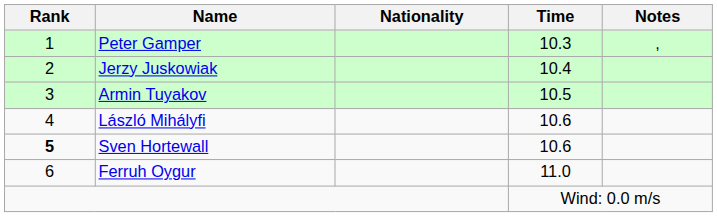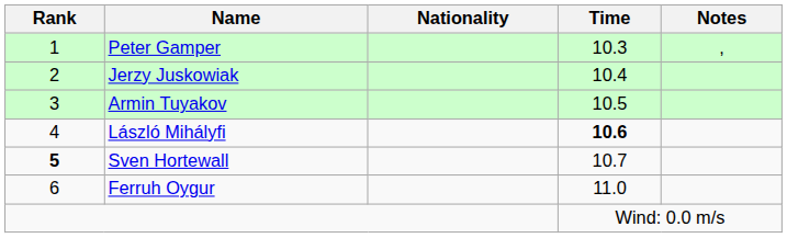 <table class="wikitable sortable" style="text-align:center;width: 55%">
 <tr>
 <th>Rank</th>
 <th>Name</th>
 <th>Nationality</th>
 <th>Time</th>
 <th>Notes</th>
 </tr>
 <tr bgcolor=ccffcc>
 <td>1</td>
 <td align=left><a href='#'>Peter Gamper</a></td>
 <td align=left></td>
 <td>10.3</td>
 <td>, </td>
 </tr>
 <tr bgcolor=ccffcc>
 <td>2</td>
 <td align=left><a href='#'>Jerzy Juskowiak</a></td>
 <td align=left></td>
 <td>10.4</td>
 <td></td>
 </tr>
 <tr bgcolor=ccffcc>
 <td>3</td>
 <td align=left><a href='#'>Armin Tuyakov</a></td>
 <td align=left></td>
 <td>10.5</td>
 <td></td>
 </tr>
 <tr>
 <td>4</td>
 <td align=left><a href='#'>László Mihályfi</a></td>
 <td align=left></td>
-<td>10.6</td>
+<td><strong>10.6</strong></td>
 <td></td>
 </tr>
 <tr>
 <td><strong>5</strong></td>
 <td align=left><a href='#'>Sven Hortewall</a></td>
 <td align=left></td>
-<td>10.6</td>
+<td>10.7</td>
 <td></td>
 </tr>
 <tr>
 <td>6</td>
 <td align=left><a href='#'>Ferruh Oygur</a></td>
 <td align=left></td>
 <td>11.0</td>
 <td></td>
 </tr>
 <tr>
 <td colspan="3"></td>
 <td colspan="2">Wind: 0.0 m/s</td>
 </tr>
 </table>
